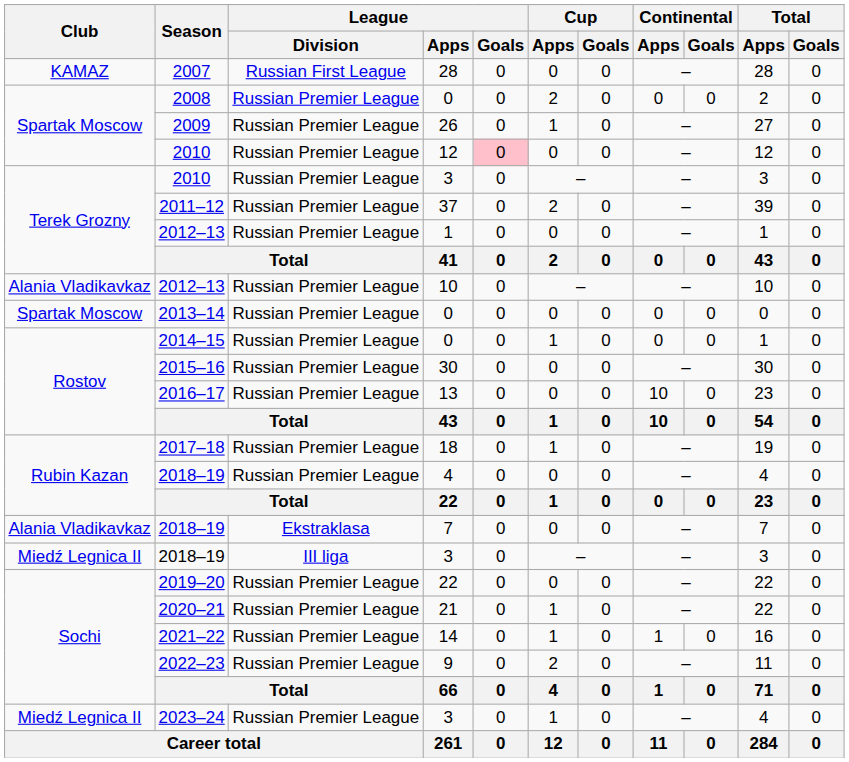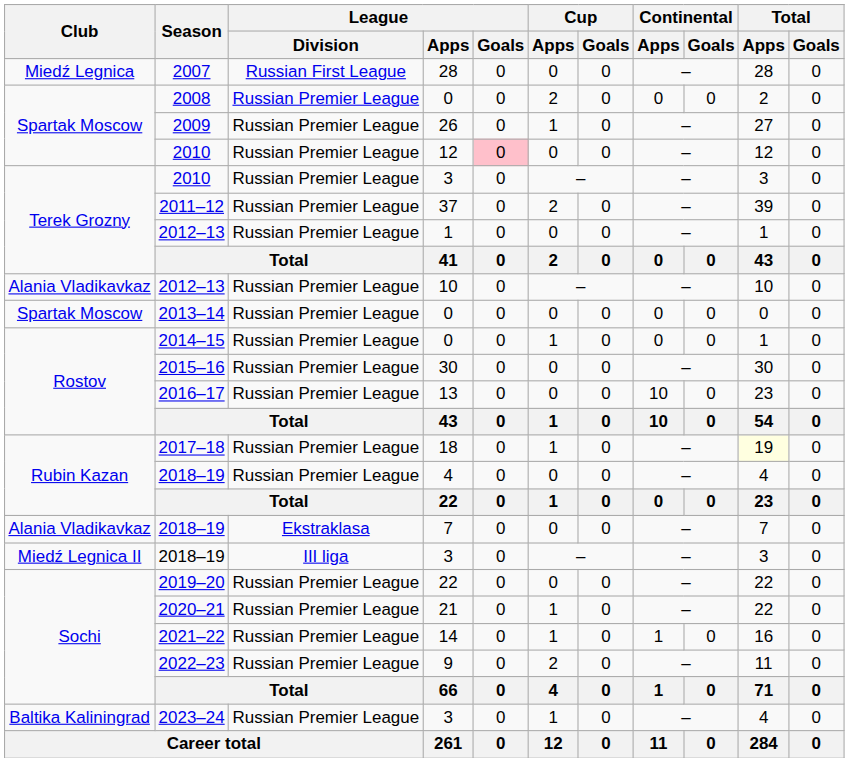 <table class="wikitable" style="text-align: center;">
 <tr>
 <th rowspan=2>Club</th>
 <th rowspan=2>Season</th>
 <th colspan=3>League</th>
 <th colspan=2>Cup</th>
 <th colspan=2>Continental</th>
 <th colspan=2>Total</th>
 </tr>
 <tr>
 <th>Division</th>
 <th>Apps</th>
 <th>Goals</th>
 <th>Apps</th>
 <th>Goals</th>
 <th>Apps</th>
 <th>Goals</th>
 <th>Apps</th>
 <th>Goals</th>
 </tr>
 <tr>
-<td><a href='#'>KAMAZ</a></td>
+<td><a href='#'>Miedź Legnica</a></td>
 <td><a href='#'>2007</a></td>
 <td><a href='#'>Russian First League</a></td>
 <td>28</td>
 <td>0</td>
 <td>0</td>
 <td>0</td>
 <td colspan=2>–</td>
 <td>28</td>
 <td>0</td>
 </tr>
 <tr>
 <td rowspan="3"><a href='#'>Spartak Moscow</a></td>
 <td><a href='#'>2008</a></td>
 <td><a href='#'>Russian Premier League</a></td>
 <td>0</td>
 <td>0</td>
 <td>2</td>
 <td>0</td>
 <td>0</td>
 <td>0</td>
 <td>2</td>
 <td>0</td>
 </tr>
 <tr>
 <td><a href='#'>2009</a></td>
 <td>Russian Premier League</td>
 <td>26</td>
 <td>0</td>
 <td>1</td>
 <td>0</td>
 <td colspan=2>–</td>
 <td>27</td>
 <td>0</td>
 </tr>
 <tr>
 <td><a href='#'>2010</a></td>
 <td>Russian Premier League</td>
 <td>12</td>
 <td style="background: pink;">0</td>
 <td>0</td>
 <td>0</td>
 <td colspan=2>–</td>
 <td>12</td>
 <td>0</td>
 </tr>
 <tr>
 <td rowspan="4"><a href='#'>Terek Grozny</a></td>
 <td><a href='#'>2010</a></td>
 <td>Russian Premier League</td>
 <td>3</td>
 <td>0</td>
 <td colspan=2>–</td>
 <td colspan=2>–</td>
 <td>3</td>
 <td>0</td>
 </tr>
 <tr>
 <td><a href='#'>2011–12</a></td>
 <td>Russian Premier League</td>
 <td>37</td>
 <td>0</td>
 <td>2</td>
 <td>0</td>
 <td colspan=2>–</td>
 <td>39</td>
 <td>0</td>
 </tr>
 <tr>
 <td><a href='#'>2012–13</a></td>
 <td>Russian Premier League</td>
 <td>1</td>
 <td>0</td>
 <td>0</td>
 <td>0</td>
 <td colspan=2>–</td>
 <td>1</td>
 <td>0</td>
 </tr>
 <tr>
 <th colspan=2>Total</th>
 <th>41</th>
 <th>0</th>
 <th>2</th>
 <th>0</th>
 <th>0</th>
 <th>0</th>
 <th>43</th>
 <th>0</th>
 </tr>
 <tr>
 <td><a href='#'>Alania Vladikavkaz</a></td>
 <td><a href='#'>2012–13</a></td>
 <td>Russian Premier League</td>
 <td>10</td>
 <td>0</td>
 <td colspan=2>–</td>
 <td colspan=2>–</td>
 <td>10</td>
 <td>0</td>
 </tr>
 <tr>
 <td><a href='#'>Spartak Moscow</a></td>
 <td><a href='#'>2013–14</a></td>
 <td>Russian Premier League</td>
 <td>0</td>
 <td>0</td>
 <td>0</td>
 <td>0</td>
 <td>0</td>
 <td>0</td>
 <td>0</td>
 <td>0</td>
 </tr>
 <tr>
 <td rowspan="4"><a href='#'>Rostov</a></td>
 <td><a href='#'>2014–15</a></td>
 <td>Russian Premier League</td>
 <td>0</td>
 <td>0</td>
 <td>1</td>
 <td>0</td>
 <td>0</td>
 <td>0</td>
 <td>1</td>
 <td>0</td>
 </tr>
 <tr>
 <td><a href='#'>2015–16</a></td>
 <td>Russian Premier League</td>
 <td>30</td>
 <td>0</td>
 <td>0</td>
 <td>0</td>
 <td colspan=2>–</td>
 <td>30</td>
 <td>0</td>
 </tr>
 <tr>
 <td><a href='#'>2016–17</a></td>
 <td>Russian Premier League</td>
 <td>13</td>
 <td>0</td>
 <td>0</td>
 <td>0</td>
 <td>10</td>
 <td>0</td>
 <td>23</td>
 <td>0</td>
 </tr>
 <tr>
 <th colspan=2>Total</th>
 <th>43</th>
 <th>0</th>
 <th>1</th>
 <th>0</th>
 <th>10</th>
 <th>0</th>
 <th>54</th>
 <th>0</th>
 </tr>
 <tr>
 <td rowspan="3"><a href='#'>Rubin Kazan</a></td>
 <td><a href='#'>2017–18</a></td>
 <td>Russian Premier League</td>
 <td>18</td>
 <td>0</td>
 <td>1</td>
 <td>0</td>
 <td colspan=2>–</td>
-<td>19</td>
+<td style="background: lightyellow;">19</td>
 <td>0</td>
 </tr>
 <tr>
 <td><a href='#'>2018–19</a></td>
 <td>Russian Premier League</td>
 <td>4</td>
 <td>0</td>
 <td>0</td>
 <td>0</td>
 <td colspan=2>–</td>
 <td>4</td>
 <td>0</td>
 </tr>
 <tr>
 <th colspan=2>Total</th>
 <th>22</th>
 <th>0</th>
 <th>1</th>
 <th>0</th>
 <th>0</th>
 <th>0</th>
 <th>23</th>
 <th>0</th>
 </tr>
 <tr>
 <td><a href='#'>Alania Vladikavkaz</a></td>
 <td><a href='#'>2018–19</a></td>
 <td><a href='#'>Ekstraklasa</a></td>
 <td>7</td>
 <td>0</td>
 <td>0</td>
 <td>0</td>
 <td colspan=2>–</td>
 <td>7</td>
 <td>0</td>
 </tr>
 <tr>
 <td><a href='#'>Miedź Legnica II</a></td>
 <td>2018–19</td>
 <td><a href='#'>III liga</a></td>
 <td>3</td>
 <td>0</td>
 <td colspan=2>–</td>
 <td colspan=2>–</td>
 <td>3</td>
 <td>0</td>
 </tr>
 <tr>
 <td rowspan="5"><a href='#'>Sochi</a></td>
 <td><a href='#'>2019–20</a></td>
 <td>Russian Premier League</td>
 <td>22</td>
 <td>0</td>
 <td>0</td>
 <td>0</td>
 <td colspan=2>–</td>
 <td>22</td>
 <td>0</td>
 </tr>
 <tr>
 <td><a href='#'>2020–21</a></td>
 <td>Russian Premier League</td>
 <td>21</td>
 <td>0</td>
 <td>1</td>
 <td>0</td>
 <td colspan=2>–</td>
 <td>22</td>
 <td>0</td>
 </tr>
 <tr>
 <td><a href='#'>2021–22</a></td>
 <td>Russian Premier League</td>
 <td>14</td>
 <td>0</td>
 <td>1</td>
 <td>0</td>
 <td>1</td>
 <td>0</td>
 <td>16</td>
 <td>0</td>
 </tr>
 <tr>
 <td><a href='#'>2022–23</a></td>
 <td>Russian Premier League</td>
 <td>9</td>
 <td>0</td>
 <td>2</td>
 <td>0</td>
 <td colspan=2>–</td>
 <td>11</td>
 <td>0</td>
 </tr>
 <tr>
 <th colspan=2>Total</th>
 <th>66</th>
 <th>0</th>
 <th>4</th>
 <th>0</th>
 <th>1</th>
 <th>0</th>
 <th>71</th>
 <th>0</th>
 </tr>
 <tr>
-<td><a href='#'>Miedź Legnica II</a></td>
+<td><a href='#'>Baltika Kaliningrad</a></td>
 <td><a href='#'>2023–24</a></td>
 <td>Russian Premier League</td>
 <td>3</td>
 <td>0</td>
 <td>1</td>
 <td>0</td>
 <td colspan=2>–</td>
 <td>4</td>
 <td>0</td>
 </tr>
 <tr>
 <th colspan=3>Career total</th>
 <th>261</th>
 <th>0</th>
 <th>12</th>
 <th>0</th>
 <th>11</th>
 <th>0</th>
 <th>284</th>
 <th>0</th>
 </tr>
 </table>
